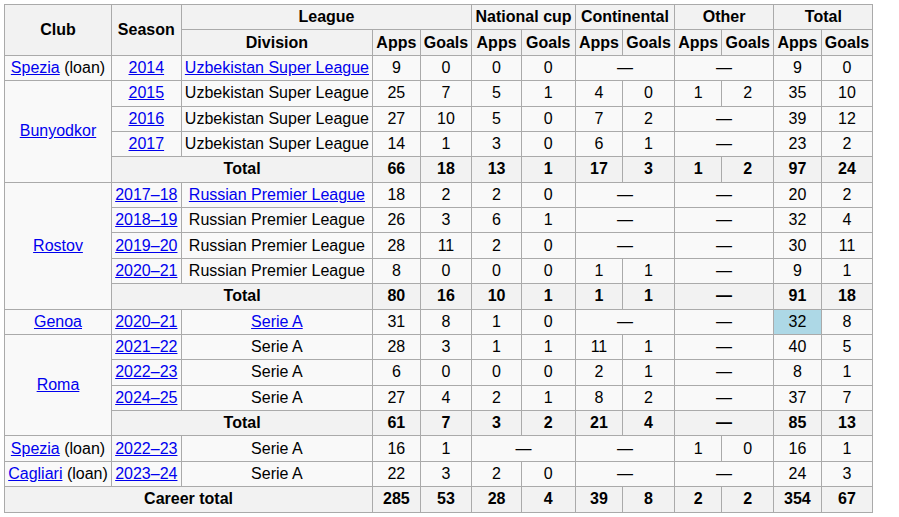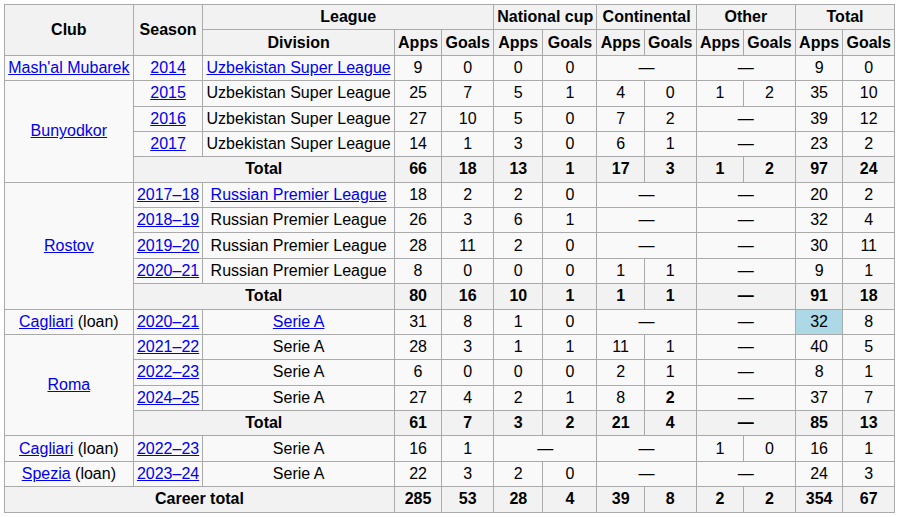 <table class="wikitable" style="text-align:center">
 <tr>
 <th rowspan="2">Club</th>
 <th rowspan="2">Season</th>
 <th colspan="3">League</th>
 <th colspan="2">National cup</th>
 <th colspan="2">Continental</th>
 <th colspan="2">Other</th>
 <th colspan="2">Total</th>
 </tr>
 <tr>
 <th>Division</th>
 <th>Apps</th>
 <th>Goals</th>
 <th>Apps</th>
 <th>Goals</th>
 <th>Apps</th>
 <th>Goals</th>
 <th>Apps</th>
 <th>Goals</th>
 <th>Apps</th>
 <th>Goals</th>
 </tr>
 <tr>
-<td><a href='#'>Spezia</a> (loan)</td>
+<td><a href='#'>Mash'al Mubarek</a></td>
 <td><a href='#'>2014</a></td>
 <td><a href='#'>Uzbekistan Super League</a></td>
 <td>9</td>
 <td>0</td>
 <td>0</td>
 <td>0</td>
 <td colspan="2">—</td>
 <td colspan="2">—</td>
 <td>9</td>
 <td>0</td>
 </tr>
 <tr>
 <td rowspan="4"><a href='#'>Bunyodkor</a></td>
 <td><a href='#'>2015</a></td>
 <td>Uzbekistan Super League</td>
 <td>25</td>
 <td>7</td>
 <td>5</td>
 <td>1</td>
 <td>4</td>
 <td>0</td>
 <td>1</td>
 <td>2</td>
 <td>35</td>
 <td>10</td>
 </tr>
 <tr>
 <td><a href='#'>2016</a></td>
 <td>Uzbekistan Super League</td>
 <td>27</td>
 <td>10</td>
 <td>5</td>
 <td>0</td>
 <td>7</td>
 <td>2</td>
 <td colspan="2">—</td>
 <td>39</td>
 <td>12</td>
 </tr>
 <tr>
 <td><a href='#'>2017</a></td>
 <td>Uzbekistan Super League</td>
 <td>14</td>
 <td>1</td>
 <td>3</td>
 <td>0</td>
 <td>6</td>
 <td>1</td>
 <td colspan="2">—</td>
 <td>23</td>
 <td>2</td>
 </tr>
 <tr>
 <th colspan="2">Total</th>
 <th>66</th>
 <th>18</th>
 <th>13</th>
 <th>1</th>
 <th>17</th>
 <th>3</th>
 <th>1</th>
 <th>2</th>
 <th>97</th>
 <th>24</th>
 </tr>
 <tr>
 <td rowspan="5"><a href='#'>Rostov</a></td>
 <td><a href='#'>2017–18</a></td>
 <td><a href='#'>Russian Premier League</a></td>
 <td>18</td>
 <td>2</td>
 <td>2</td>
 <td>0</td>
 <td colspan="2">—</td>
 <td colspan="2">—</td>
 <td>20</td>
 <td>2</td>
 </tr>
 <tr>
 <td><a href='#'>2018–19</a></td>
 <td>Russian Premier League</td>
 <td>26</td>
 <td>3</td>
 <td>6</td>
 <td>1</td>
 <td colspan="2">—</td>
 <td colspan="2">—</td>
 <td>32</td>
 <td>4</td>
 </tr>
 <tr>
 <td><a href='#'>2019–20</a></td>
 <td>Russian Premier League</td>
 <td>28</td>
 <td>11</td>
 <td>2</td>
 <td>0</td>
 <td colspan="2">—</td>
 <td colspan="2">—</td>
 <td>30</td>
 <td>11</td>
 </tr>
 <tr>
 <td><a href='#'>2020–21</a></td>
 <td>Russian Premier League</td>
 <td>8</td>
 <td>0</td>
 <td>0</td>
 <td>0</td>
 <td>1</td>
 <td>1</td>
 <td colspan="2">—</td>
 <td>9</td>
 <td>1</td>
 </tr>
 <tr>
 <th colspan="2">Total</th>
 <th>80</th>
 <th>16</th>
 <th>10</th>
 <th>1</th>
 <th>1</th>
 <th>1</th>
 <th colspan="2">—</th>
 <th>91</th>
 <th>18</th>
 </tr>
 <tr>
-<td><a href='#'>Genoa</a></td>
+<td><a href='#'>Cagliari</a> (loan)</td>
 <td><a href='#'>2020–21</a></td>
 <td><a href='#'>Serie A</a></td>
 <td>31</td>
 <td>8</td>
 <td>1</td>
 <td>0</td>
 <td colspan="2">—</td>
 <td colspan="2">—</td>
 <td style="background: lightblue;">32</td>
 <td>8</td>
 </tr>
 <tr>
 <td rowspan="4"><a href='#'>Roma</a></td>
 <td><a href='#'>2021–22</a></td>
 <td>Serie A</td>
 <td>28</td>
 <td>3</td>
 <td>1</td>
 <td>1</td>
 <td>11</td>
 <td>1</td>
 <td colspan="2">—</td>
 <td>40</td>
 <td>5</td>
 </tr>
 <tr>
 <td><a href='#'>2022–23</a></td>
 <td>Serie A</td>
 <td>6</td>
 <td>0</td>
 <td>0</td>
 <td>0</td>
 <td>2</td>
 <td>1</td>
 <td colspan="2">—</td>
 <td>8</td>
 <td>1</td>
 </tr>
 <tr>
 <td><a href='#'>2024–25</a></td>
 <td>Serie A</td>
 <td>27</td>
 <td>4</td>
 <td>2</td>
 <td>1</td>
 <td>8</td>
-<td>2</td>
+<td><strong>2</strong></td>
 <td colspan="2">—</td>
 <td>37</td>
 <td>7</td>
 </tr>
 <tr>
 <th colspan="2">Total</th>
 <th>61</th>
 <th>7</th>
 <th>3</th>
 <th>2</th>
 <th>21</th>
 <th>4</th>
 <th colspan="2">—</th>
 <th>85</th>
 <th>13</th>
 </tr>
 <tr>
-<td><a href='#'>Spezia</a> (loan)</td>
+<td><a href='#'>Cagliari</a> (loan)</td>
 <td><a href='#'>2022–23</a></td>
 <td>Serie A</td>
 <td>16</td>
 <td>1</td>
 <td colspan="2">—</td>
 <td colspan="2">—</td>
 <td>1</td>
 <td>0</td>
 <td>16</td>
 <td>1</td>
 </tr>
 <tr>
-<td><a href='#'>Cagliari</a> (loan)</td>
+<td><a href='#'>Spezia</a> (loan)</td>
 <td><a href='#'>2023–24</a></td>
 <td>Serie A</td>
 <td>22</td>
 <td>3</td>
 <td>2</td>
 <td>0</td>
 <td colspan="2">—</td>
 <td colspan="2">—</td>
 <td>24</td>
 <td>3</td>
 </tr>
 <tr>
 <th colspan="3">Career total</th>
 <th>285</th>
 <th>53</th>
 <th>28</th>
 <th>4</th>
 <th>39</th>
 <th>8</th>
 <th>2</th>
 <th>2</th>
 <th>354</th>
 <th>67</th>
 </tr>
 <tr>
 </tr>
 </table>
